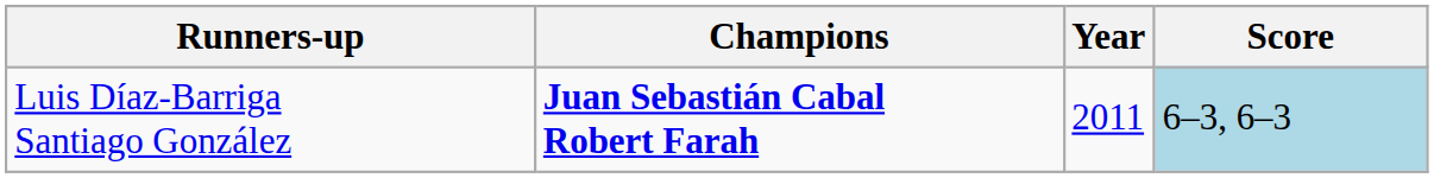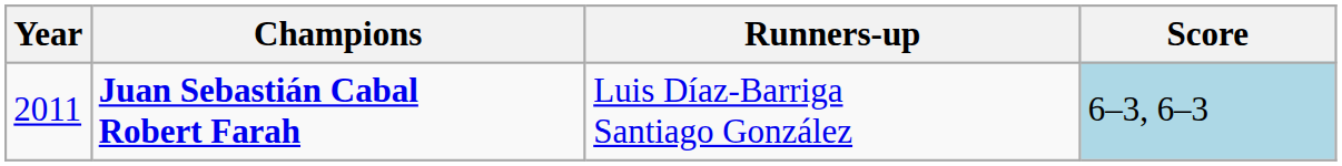 <table class="wikitable" style="font-size:90%">
 <tr>
+<th>Year</th>
+<th width="200">Champions</th>
 <th width="200">Runners-up</th>
-<th width="200">Champions</th>
-<th>Year</th>
 <th width="100">Score</th>
 </tr>
 <tr>
+<td><a href='#'>2011</a></td>
+<td> <strong><a href='#'>Juan Sebastián Cabal</a></strong> <br>  <strong><a href='#'>Robert Farah</a></strong></td>
 <td> <a href='#'>Luis Díaz-Barriga</a> <br>  <a href='#'>Santiago González</a></td>
-<td> <strong><a href='#'>Juan Sebastián Cabal</a></strong> <br>  <strong><a href='#'>Robert Farah</a></strong></td>
-<td><a href='#'>2011</a></td>
 <td style="background: lightblue;">6–3, 6–3</td>
 </tr>
 </table>
